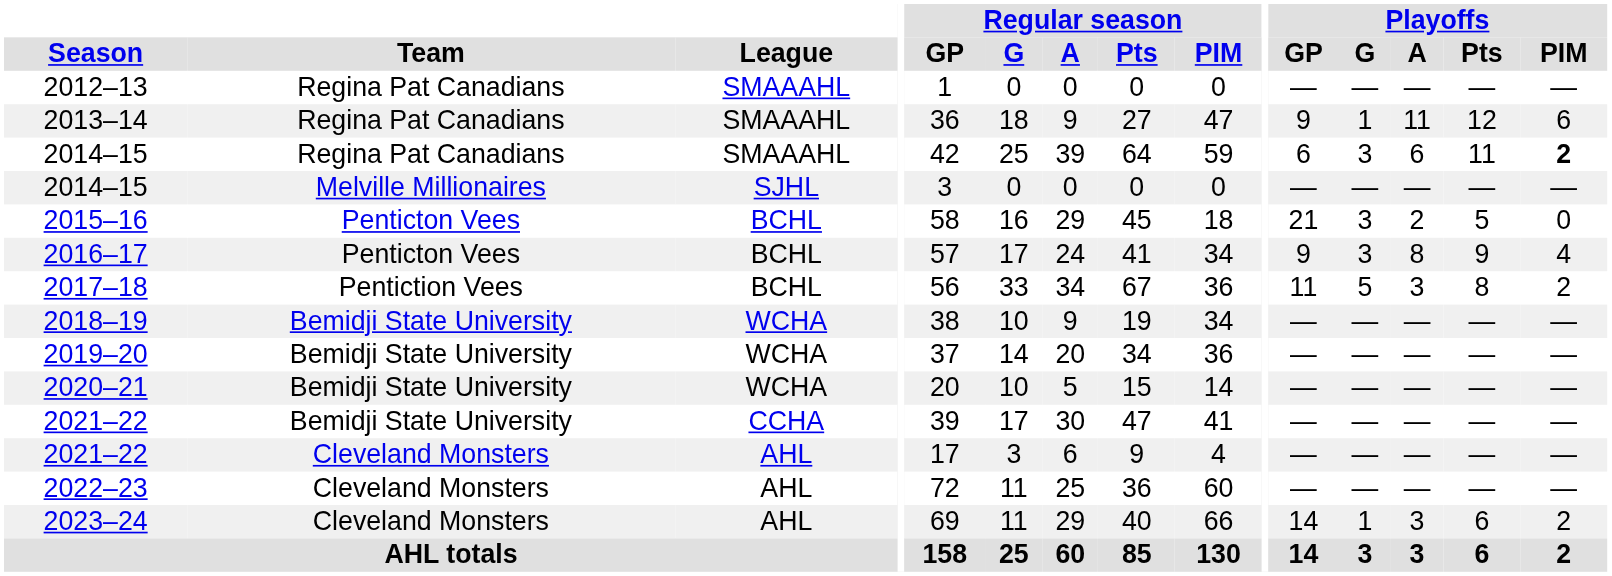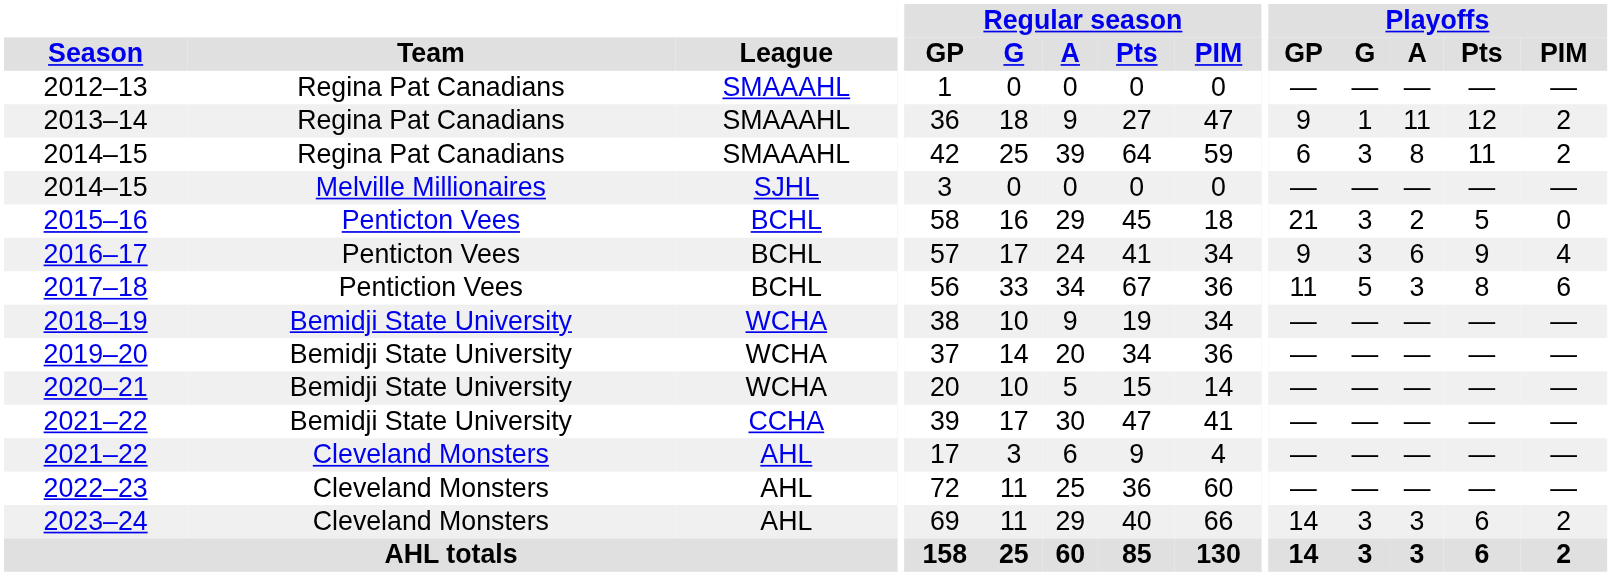 <table border="0" cellpadding="1" cellspacing="0" style="text-align:center; width:60em;">
 <tr bgcolor="#e0e0e0">
 <th colspan="3" bgcolor="#ffffff"></th>
 <th rowspan="99" bgcolor="#ffffff"></th>
 <th colspan="5"><a href='#'>Regular season</a></th>
 <th rowspan="99" bgcolor="#ffffff"></th>
 <th colspan="5"><a href='#'>Playoffs</a></th>
 </tr>
 <tr bgcolor="#e0e0e0">
 <th><a href='#'>Season</a></th>
 <th>Team</th>
 <th>League</th>
 <th>GP</th>
 <th><a href='#'>G</a></th>
 <th><a href='#'>A</a></th>
 <th><a href='#'>Pts</a></th>
 <th><a href='#'>PIM</a></th>
 <th>GP</th>
 <th>G</th>
 <th>A</th>
 <th>Pts</th>
 <th>PIM</th>
 </tr>
 <tr>
 <td>2012–13</td>
 <td>Regina Pat Canadians</td>
 <td><a href='#'>SMAAAHL</a></td>
 <td>1</td>
 <td>0</td>
 <td>0</td>
 <td>0</td>
 <td>0</td>
 <td>—</td>
 <td>—</td>
 <td>—</td>
 <td>—</td>
 <td>—</td>
 </tr>
 <tr bgcolor="#f0f0f0">
 <td>2013–14</td>
 <td>Regina Pat Canadians</td>
 <td>SMAAAHL</td>
 <td>36</td>
 <td>18</td>
 <td>9</td>
 <td>27</td>
 <td>47</td>
 <td>9</td>
 <td>1</td>
 <td>11</td>
 <td>12</td>
-<td>6</td>
+<td>2</td>
 </tr>
 <tr>
 <td>2014–15</td>
 <td>Regina Pat Canadians</td>
 <td>SMAAAHL</td>
 <td>42</td>
 <td>25</td>
 <td>39</td>
 <td>64</td>
 <td>59</td>
 <td>6</td>
 <td>3</td>
-<td>6</td>
+<td>8</td>
 <td>11</td>
-<td><strong>2</strong></td>
+<td>2</td>
 </tr>
 <tr bgcolor="#f0f0f0">
 <td>2014–15</td>
 <td><a href='#'>Melville Millionaires</a></td>
 <td><a href='#'>SJHL</a></td>
 <td>3</td>
 <td>0</td>
 <td>0</td>
 <td>0</td>
 <td>0</td>
 <td>—</td>
 <td>—</td>
 <td>—</td>
 <td>—</td>
 <td>—</td>
 </tr>
 <tr>
 <td><a href='#'>2015–16</a></td>
 <td><a href='#'>Penticton Vees</a></td>
 <td><a href='#'>BCHL</a></td>
 <td>58</td>
 <td>16</td>
 <td>29</td>
 <td>45</td>
 <td>18</td>
 <td>21</td>
 <td>3</td>
 <td>2</td>
 <td>5</td>
 <td>0</td>
 </tr>
 <tr bgcolor="#f0f0f0">
 <td><a href='#'>2016–17</a></td>
 <td>Penticton Vees</td>
 <td>BCHL</td>
 <td>57</td>
 <td>17</td>
 <td>24</td>
 <td>41</td>
 <td>34</td>
 <td>9</td>
 <td>3</td>
-<td>8</td>
+<td>6</td>
 <td>9</td>
 <td>4</td>
 </tr>
 <tr>
 <td><a href='#'>2017–18</a></td>
 <td>Pentiction Vees</td>
 <td>BCHL</td>
 <td>56</td>
 <td>33</td>
 <td>34</td>
 <td>67</td>
 <td>36</td>
 <td>11</td>
 <td>5</td>
 <td>3</td>
 <td>8</td>
-<td>2</td>
+<td>6</td>
 </tr>
 <tr bgcolor="#f0f0f0">
 <td><a href='#'>2018–19</a></td>
 <td><a href='#'>Bemidji State University</a></td>
 <td><a href='#'>WCHA</a></td>
 <td>38</td>
 <td>10</td>
 <td>9</td>
 <td>19</td>
 <td>34</td>
 <td>—</td>
 <td>—</td>
 <td>—</td>
 <td>—</td>
 <td>—</td>
 </tr>
 <tr>
 <td><a href='#'>2019–20</a></td>
 <td>Bemidji State University</td>
 <td>WCHA</td>
 <td>37</td>
 <td>14</td>
 <td>20</td>
 <td>34</td>
 <td>36</td>
 <td>—</td>
 <td>—</td>
 <td>—</td>
 <td>—</td>
 <td>—</td>
 </tr>
 <tr bgcolor="#f0f0f0">
 <td><a href='#'>2020–21</a></td>
 <td>Bemidji State University</td>
 <td>WCHA</td>
 <td>20</td>
 <td>10</td>
 <td>5</td>
 <td>15</td>
 <td>14</td>
 <td>—</td>
 <td>—</td>
 <td>—</td>
 <td>—</td>
 <td>—</td>
 </tr>
 <tr>
 <td><a href='#'>2021–22</a></td>
 <td>Bemidji State University</td>
 <td><a href='#'>CCHA</a></td>
 <td>39</td>
 <td>17</td>
 <td>30</td>
 <td>47</td>
 <td>41</td>
 <td>—</td>
 <td>—</td>
 <td>—</td>
 <td>—</td>
 <td>—</td>
 </tr>
 <tr bgcolor="#f0f0f0">
 <td><a href='#'>2021–22</a></td>
 <td><a href='#'>Cleveland Monsters</a></td>
 <td><a href='#'>AHL</a></td>
 <td>17</td>
 <td>3</td>
 <td>6</td>
 <td>9</td>
 <td>4</td>
 <td>—</td>
 <td>—</td>
 <td>—</td>
 <td>—</td>
 <td>—</td>
 </tr>
 <tr>
 <td><a href='#'>2022–23</a></td>
 <td>Cleveland Monsters</td>
 <td>AHL</td>
 <td>72</td>
 <td>11</td>
 <td>25</td>
 <td>36</td>
 <td>60</td>
 <td>—</td>
 <td>—</td>
 <td>—</td>
 <td>—</td>
 <td>—</td>
 </tr>
 <tr bgcolor="#f0f0f0">
 <td><a href='#'>2023–24</a></td>
 <td>Cleveland Monsters</td>
 <td>AHL</td>
 <td>69</td>
 <td>11</td>
 <td>29</td>
 <td>40</td>
 <td>66</td>
 <td>14</td>
-<td>1</td>
+<td>3</td>
 <td>3</td>
 <td>6</td>
 <td>2</td>
 </tr>
 <tr bgcolor="#e0e0e0">
 <th colspan="3">AHL totals</th>
 <th>158</th>
 <th>25</th>
 <th>60</th>
 <th>85</th>
 <th>130</th>
 <th>14</th>
 <th>3</th>
 <th>3</th>
 <th>6</th>
 <th>2</th>
 </tr>
 </table>
